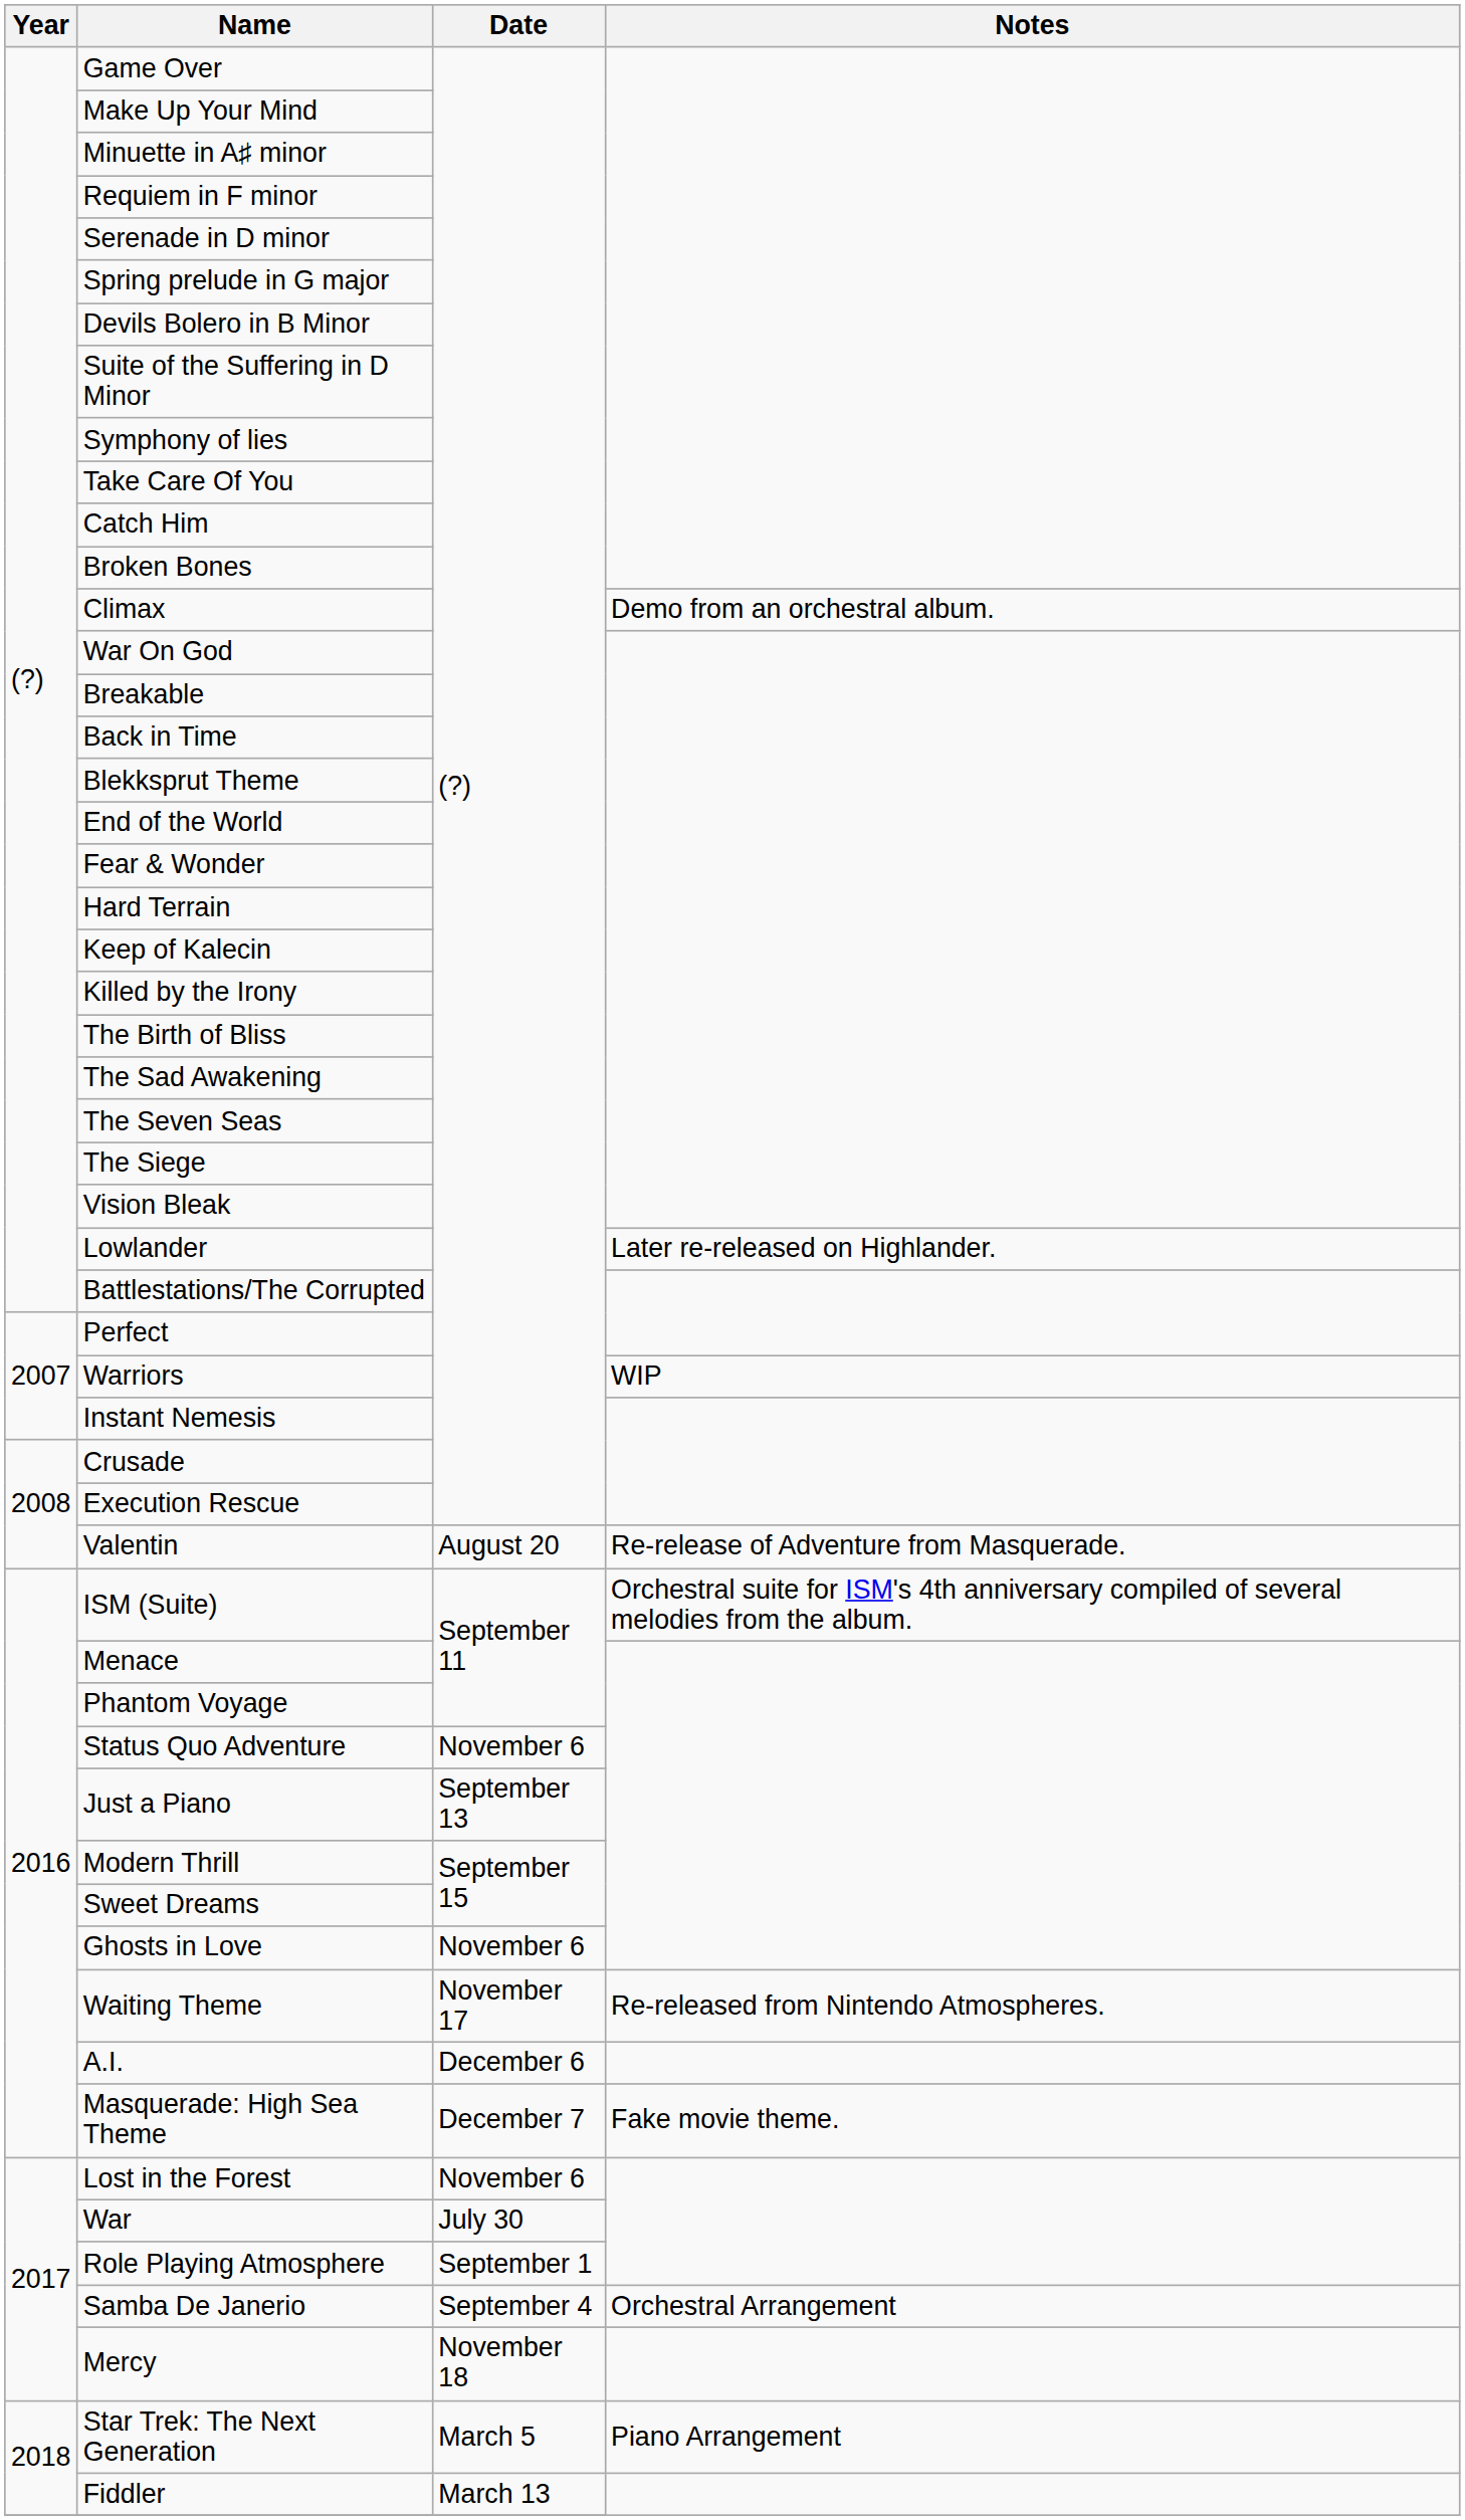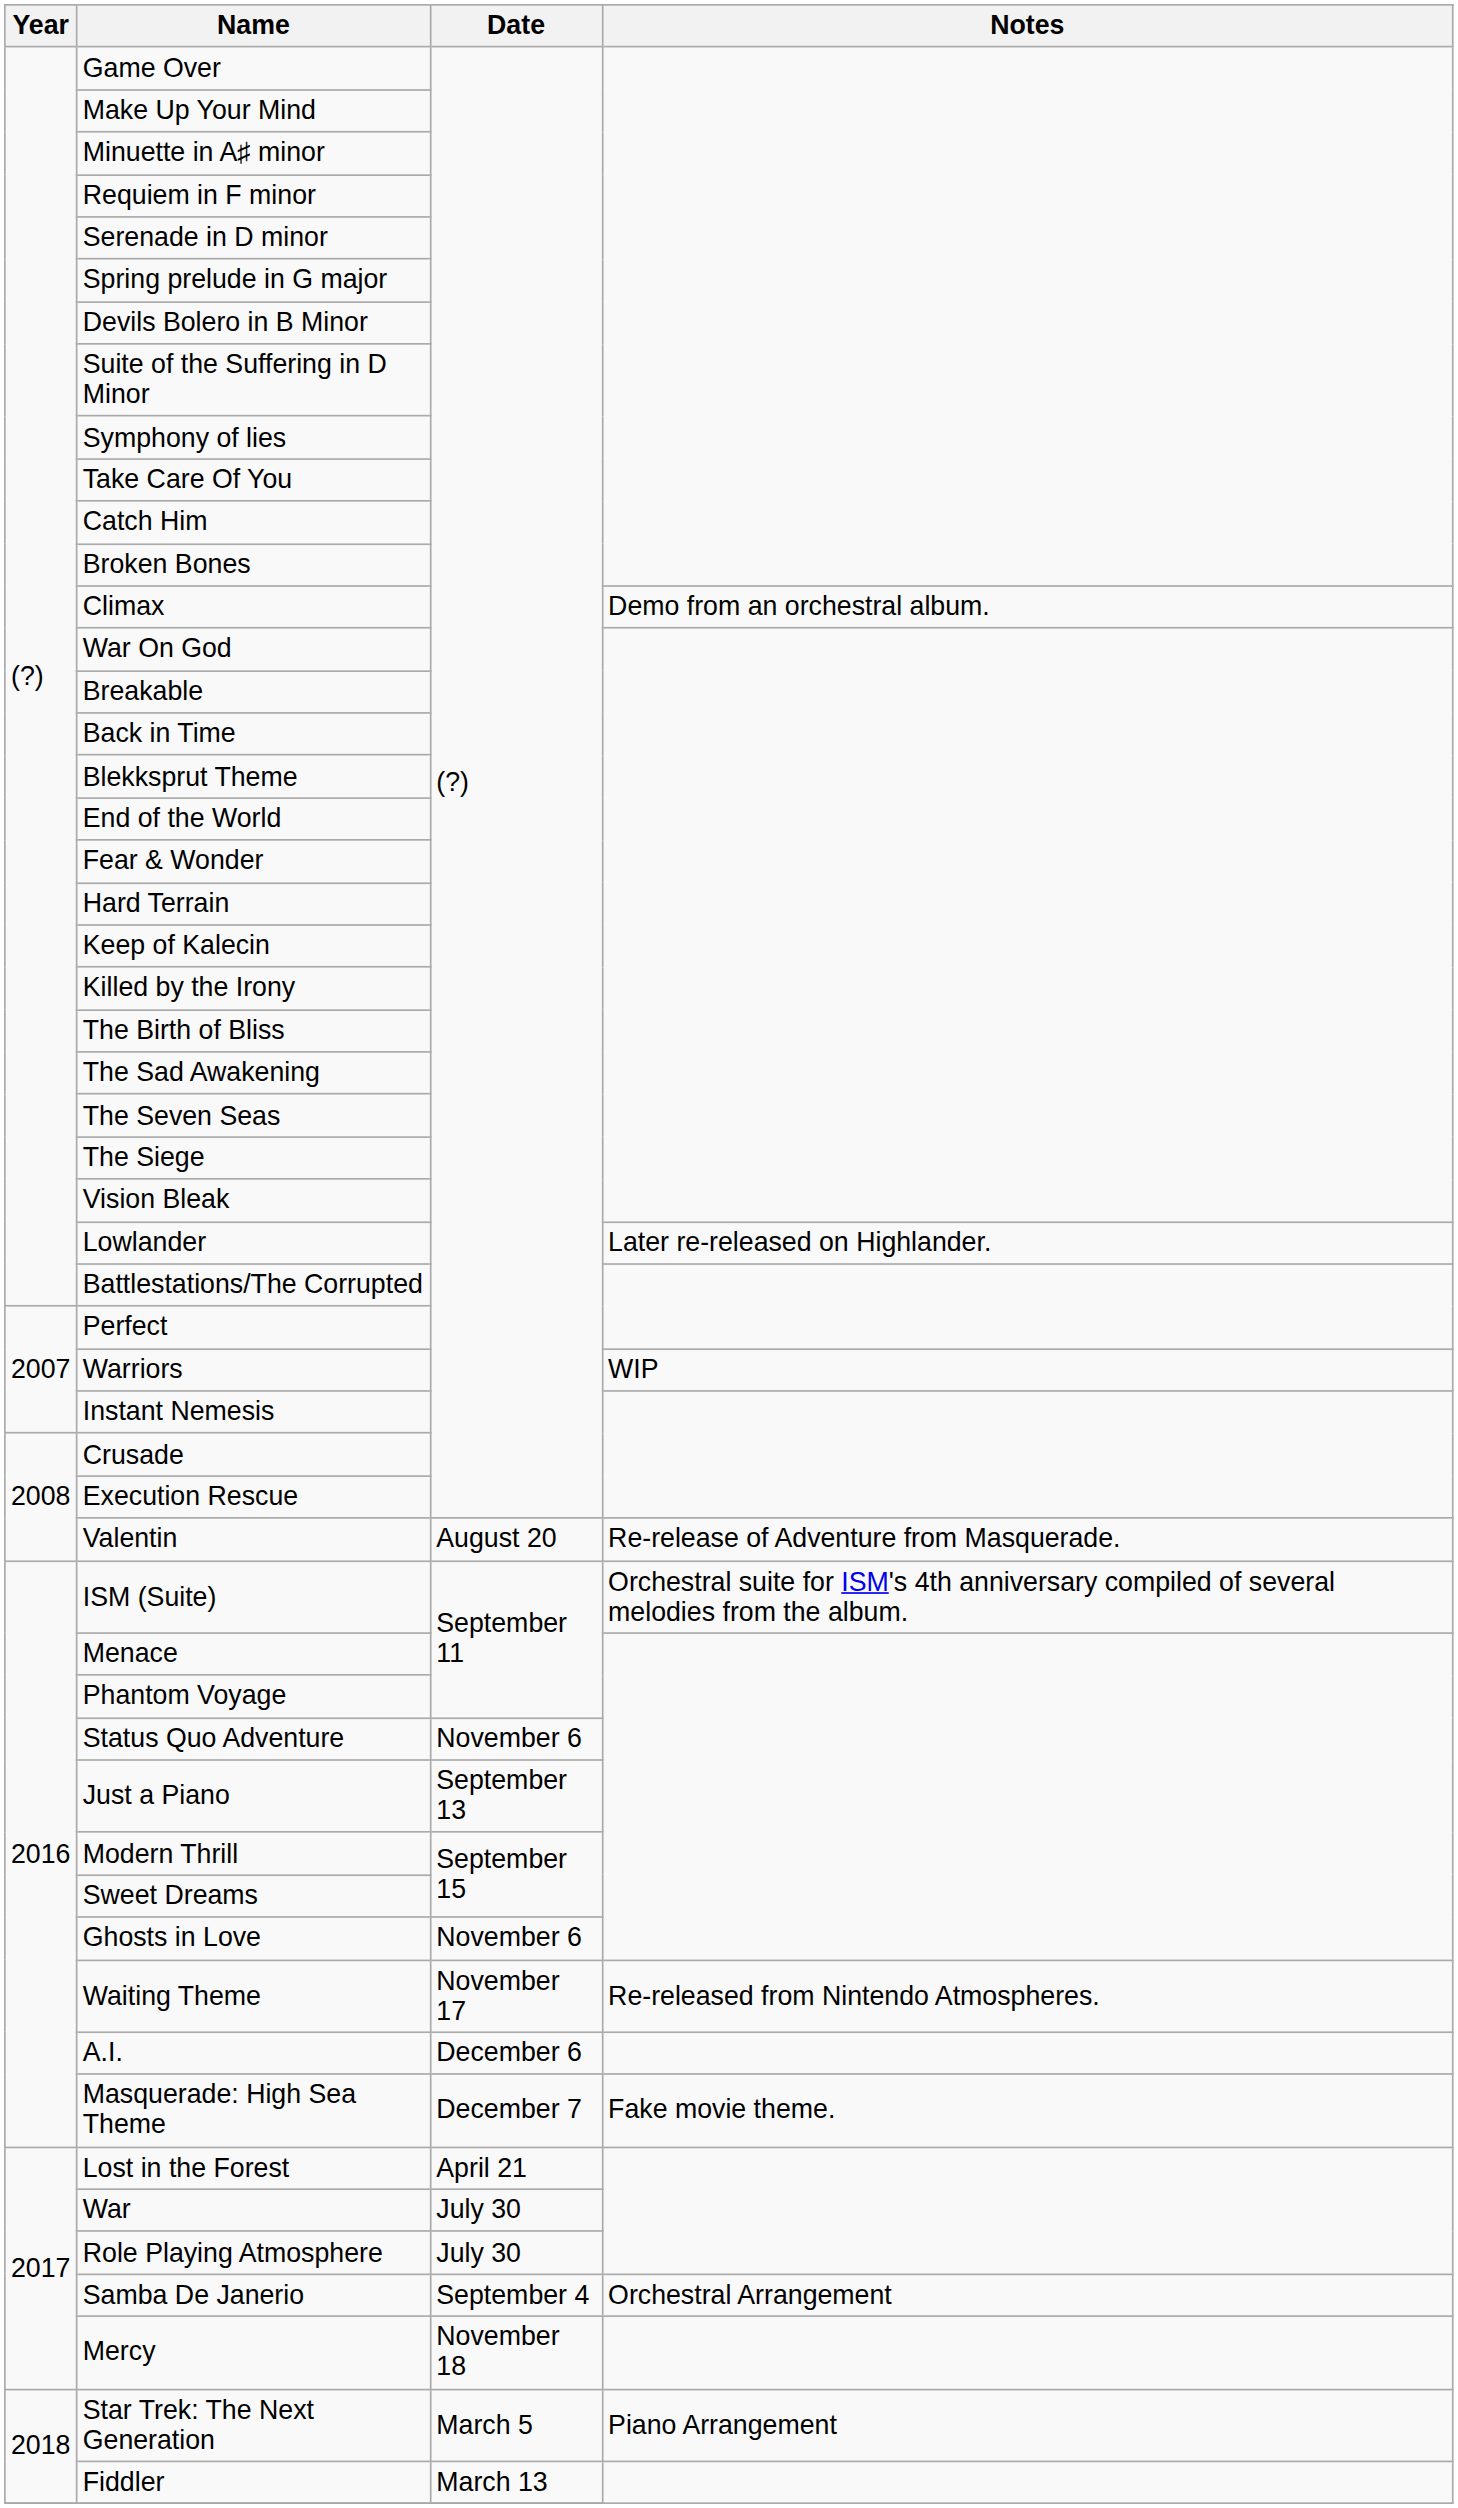 <table class="wikitable">
 <tr>
 <th>Year</th>
 <th>Name</th>
 <th>Date</th>
 <th>Notes</th>
 </tr>
 <tr>
 <td rowspan="29">(?)</td>
 <td>Game Over</td>
 <td rowspan="34">(?)</td>
 </tr>
 <tr>
 <td>Make Up Your Mind</td>
 </tr>
 <tr>
 <td>Minuette in A♯ minor</td>
 </tr>
 <tr>
 <td>Requiem in F minor</td>
 </tr>
 <tr>
 <td>Serenade in D minor</td>
 </tr>
 <tr>
 <td>Spring prelude in G major</td>
 </tr>
 <tr>
 <td>Devils Bolero in B Minor</td>
 </tr>
 <tr>
 <td>Suite of the Suffering in D Minor</td>
 </tr>
 <tr>
 <td>Symphony of lies</td>
 </tr>
 <tr>
 <td>Take Care Of You</td>
 </tr>
 <tr>
 <td>Catch Him</td>
 </tr>
 <tr>
 <td>Broken Bones</td>
 </tr>
 <tr>
 <td>Climax</td>
 <td>Demo from an orchestral album.</td>
 </tr>
 <tr>
 <td>War On God</td>
 </tr>
 <tr>
 <td>Breakable</td>
 </tr>
 <tr>
 <td>Back in Time</td>
 </tr>
 <tr>
 <td>Blekksprut Theme</td>
 </tr>
 <tr>
 <td>End of the World</td>
 </tr>
 <tr>
 <td>Fear & Wonder</td>
 </tr>
 <tr>
 <td>Hard Terrain</td>
 </tr>
 <tr>
 <td>Keep of Kalecin</td>
 </tr>
 <tr>
 <td>Killed by the Irony</td>
 </tr>
 <tr>
 <td>The Birth of Bliss</td>
 </tr>
 <tr>
 <td>The Sad Awakening</td>
 </tr>
 <tr>
 <td>The Seven Seas</td>
 </tr>
 <tr>
 <td>The Siege</td>
 </tr>
 <tr>
 <td>Vision Bleak</td>
 </tr>
 <tr>
 <td>Lowlander</td>
 <td>Later re-released on Highlander.</td>
 </tr>
 <tr>
 <td>Battlestations/The Corrupted</td>
 </tr>
 <tr>
 <td rowspan="3">2007</td>
 <td>Perfect</td>
 </tr>
 <tr>
 <td>Warriors</td>
 <td>WIP</td>
 </tr>
 <tr>
 <td>Instant Nemesis</td>
 </tr>
 <tr>
 <td rowspan="3">2008</td>
 <td>Crusade</td>
 </tr>
 <tr>
 <td>Execution Rescue</td>
 </tr>
 <tr>
 <td>Valentin</td>
 <td>August 20</td>
 <td>Re-release of Adventure from Masquerade.</td>
 </tr>
 <tr>
 <td rowspan="11">2016</td>
 <td>ISM (Suite)</td>
 <td rowspan="3">September 11</td>
 <td>Orchestral suite for <a href='#'>ISM</a>'s 4th anniversary compiled of several melodies from the album.</td>
 </tr>
 <tr>
 <td>Menace</td>
 </tr>
 <tr>
 <td>Phantom Voyage</td>
 </tr>
 <tr>
 <td>Status Quo Adventure</td>
 <td>November 6</td>
 </tr>
 <tr>
 <td>Just a Piano</td>
 <td>September 13</td>
 </tr>
 <tr>
 <td>Modern Thrill</td>
 <td rowspan="2">September 15</td>
 </tr>
 <tr>
 <td>Sweet Dreams</td>
 </tr>
 <tr>
 <td>Ghosts in Love</td>
 <td>November 6</td>
 </tr>
 <tr>
 <td>Waiting Theme</td>
 <td>November 17</td>
 <td>Re-released from Nintendo Atmospheres.</td>
 </tr>
 <tr>
 <td>A.I.</td>
 <td>December 6</td>
 <td></td>
 </tr>
 <tr>
 <td>Masquerade: High Sea Theme</td>
 <td>December 7</td>
 <td>Fake movie theme.</td>
 </tr>
 <tr>
 <td rowspan="5">2017</td>
 <td>Lost in the Forest</td>
-<td>November 6</td>
+<td>April 21</td>
 </tr>
 <tr>
 <td>War</td>
 <td>July 30</td>
 </tr>
 <tr>
 <td>Role Playing Atmosphere</td>
-<td>September 1</td>
+<td>July 30</td>
 </tr>
 <tr>
 <td>Samba De Janerio</td>
 <td>September 4</td>
 <td>Orchestral Arrangement</td>
 </tr>
 <tr>
 <td>Mercy</td>
 <td>November 18</td>
 </tr>
 <tr>
 <td rowspan="2">2018</td>
 <td>Star Trek: The Next Generation</td>
 <td>March 5</td>
 <td>Piano Arrangement</td>
 </tr>
 <tr>
 <td>Fiddler</td>
 <td>March 13</td>
 </tr>
 <tr>
 </tr>
 </table>
